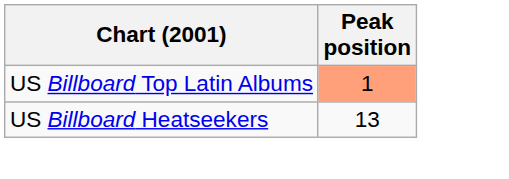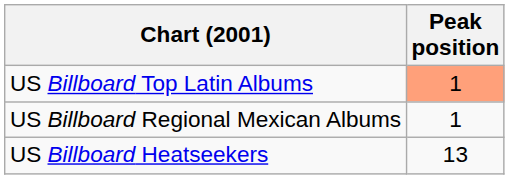 <table class="wikitable">
 <tr>
 <th align="left">Chart (2001)</th>
 <th align="left">Peak<br>position</th>
 </tr>
 <tr>
 <td align="left">US <a href='#'><em>Billboard</em> Top Latin Albums</a></td>
 <td align="center" style="background: lightsalmon;">1</td>
 </tr>
 <tr>
+<td align="left">US <em>Billboard</em> Regional Mexican Albums</td>
+<td align="center">1</td>
+</tr>
+<tr>
 <td align="left">US <a href='#'><em>Billboard</em> Heatseekers</a></td>
 <td align="center">13</td>
 </tr>
 </table>
